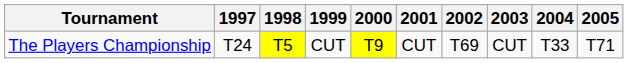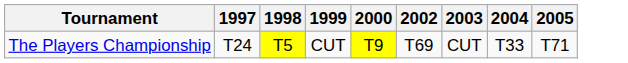 <table class="wikitable" style="font-size:95%;text-align:center;">
 <tr>
 <th>Tournament</th>
 <th>1997</th>
 <th>1998</th>
 <th>1999</th>
 <th>2000</th>
-<th>2001</th>
 <th>2002</th>
 <th>2003</th>
 <th>2004</th>
 <th>2005</th>
 </tr>
 <tr>
 <td align=left><a href='#'>The Players Championship</a></td>
 <td>T24</td>
 <td style="background:yellow;">T5</td>
 <td>CUT</td>
 <td style="background:yellow;">T9</td>
-<td>CUT</td>
 <td>T69</td>
 <td>CUT</td>
 <td>T33</td>
 <td>T71</td>
 </tr>
 </table>
